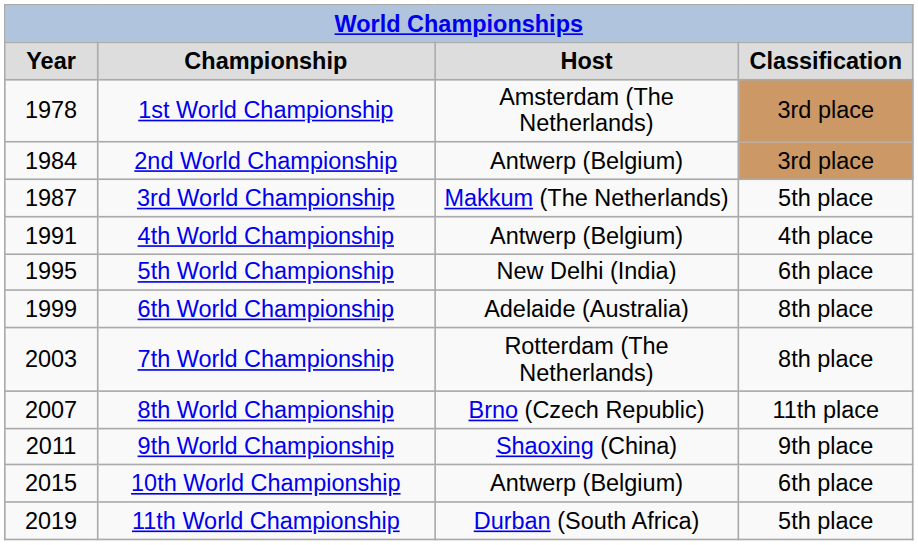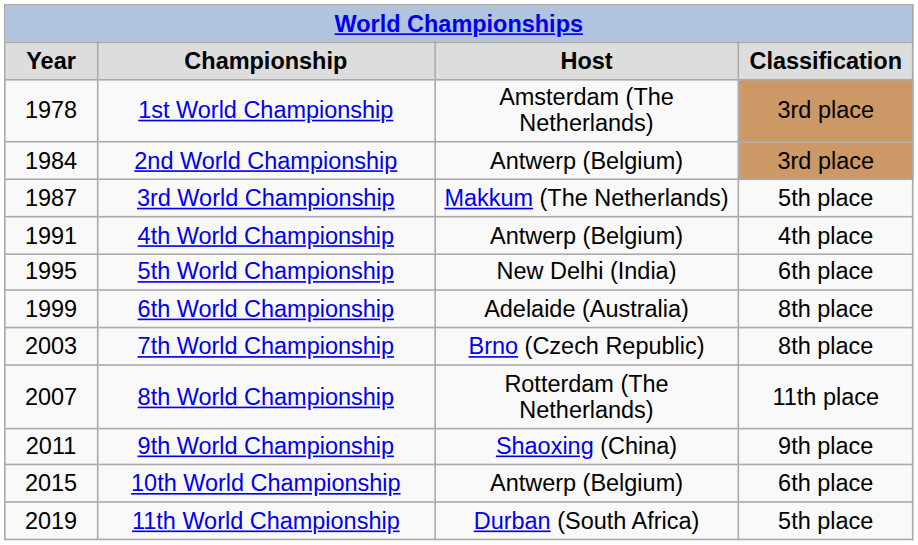 <table class="wikitable" style=font-size:90%>
 <tr align=center style="background:#B0C4DE;">
 <td colspan=4><strong><a href='#'>World Championships</a></strong></td>
 </tr>
 <tr align=center bgcolor="#dddddd">
 <td width=50><strong>Year</strong></td>
 <td width=200><strong>Championship</strong></td>
 <td width=180><strong>Host</strong></td>
 <td width=100><strong>Classification</strong></td>
 </tr>
 <tr align=center>
 <td>1978</td>
 <td><a href='#'>1st World Championship</a></td>
 <td>Amsterdam (The Netherlands)</td>
 <td bgcolor="#CC9966" align="center"> 3rd place</td>
 </tr>
 <tr align=center>
 <td>1984</td>
 <td><a href='#'>2nd World Championship</a></td>
 <td>Antwerp (Belgium)</td>
 <td bgcolor="#CC9966" align="center"> 3rd place</td>
 </tr>
 <tr align=center>
 <td>1987</td>
 <td><a href='#'>3rd World Championship</a></td>
 <td><a href='#'>Makkum</a> (The Netherlands)</td>
 <td align="center">5th place</td>
 </tr>
 <tr align=center>
 <td>1991</td>
 <td><a href='#'>4th World Championship</a></td>
 <td>Antwerp (Belgium)</td>
 <td align="center">4th place</td>
 </tr>
 <tr align=center>
 <td>1995</td>
 <td><a href='#'>5th World Championship</a></td>
 <td>New Delhi (India)</td>
 <td align="center">6th place</td>
 </tr>
 <tr align=center>
 <td>1999</td>
 <td><a href='#'>6th World Championship</a></td>
 <td>Adelaide (Australia)</td>
 <td align="center">8th place</td>
 </tr>
 <tr align=center>
 <td>2003</td>
 <td><a href='#'>7th World Championship</a></td>
-<td>Rotterdam (The Netherlands)</td>
+<td><a href='#'>Brno</a> (Czech Republic)</td>
 <td align="center">8th place</td>
 </tr>
 <tr align=center>
 <td>2007</td>
 <td><a href='#'>8th World Championship</a></td>
-<td><a href='#'>Brno</a> (Czech Republic)</td>
+<td>Rotterdam (The Netherlands)</td>
 <td align="center">11th place</td>
 </tr>
 <tr align=center>
 <td>2011</td>
 <td><a href='#'>9th World Championship</a></td>
 <td><a href='#'>Shaoxing</a> (China)</td>
 <td align="center">9th place</td>
 </tr>
 <tr align=center>
 <td>2015</td>
 <td><a href='#'>10th World Championship</a></td>
 <td>Antwerp (Belgium)</td>
 <td align="center">6th place</td>
 </tr>
 <tr align=center>
 <td>2019</td>
 <td><a href='#'>11th World Championship</a></td>
 <td><a href='#'>Durban</a> (South Africa)</td>
 <td align="center">5th place</td>
 </tr>
 </table>
